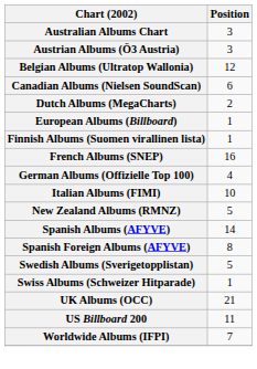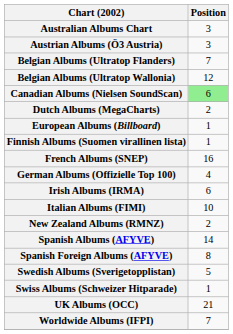 <table class="wikitable sortable plainrowheaders">
 <tr>
 <th scope="col">Chart (2002)</th>
 <th scope="col">Position</th>
 </tr>
 <tr>
 <th scope="row">Australian Albums Chart</th>
 <td style="text-align:center;">3</td>
 </tr>
 <tr>
 <th scope="row">Austrian Albums (Ö3 Austria)</th>
 <td style="text-align:center;">3</td>
 </tr>
 <tr>
+<th scope="row">Belgian Albums (Ultratop Flanders)</th>
+<td style="text-align:center;">7</td>
+</tr>
+<tr>
 <th scope="row">Belgian Albums (Ultratop Wallonia)</th>
 <td style="text-align:center;">12</td>
 </tr>
 <tr>
 <th scope="row">Canadian Albums (Nielsen SoundScan)</th>
-<td style="text-align:center;">6</td>
+<td style="background: lightgreen; text-align:center;">6</td>
 </tr>
 <tr>
 <th scope="row">Dutch Albums (MegaCharts)</th>
 <td style="text-align:center;">2</td>
 </tr>
 <tr>
 <th scope="row">European Albums (<em>Billboard</em>)</th>
 <td style="text-align:center;">1</td>
 </tr>
 <tr>
 <th scope="row">Finnish Albums (Suomen virallinen lista)</th>
 <td style="text-align:center;">1</td>
 </tr>
 <tr>
 <th scope="row">French Albums (SNEP)</th>
 <td style="text-align:center;">16</td>
 </tr>
 <tr>
 <th scope="row">German Albums (Offizielle Top 100)</th>
 <td style="text-align:center;">4</td>
 </tr>
 <tr>
+<th scope="row">Irish Albums (IRMA)</th>
+<td style="text-align:center;">6</td>
+</tr>
+<tr>
 <th scope="row">Italian Albums (FIMI)</th>
 <td style="text-align:center;">10</td>
 </tr>
 <tr>
 <th scope="row">New Zealand Albums (RMNZ)</th>
-<td style="text-align:center;">5</td>
+<td style="text-align:center;">2</td>
 </tr>
 <tr>
 <th scope="row">Spanish Albums (<a href='#'>AFYVE</a>)</th>
 <td style="text-align:center;">14</td>
 </tr>
 <tr>
 <th scope="row">Spanish Foreign Albums (<a href='#'>AFYVE</a>)</th>
 <td style="text-align:center;">8</td>
 </tr>
 <tr>
 <th scope="row">Swedish Albums (Sverigetopplistan)</th>
 <td style="text-align:center;">5</td>
 </tr>
 <tr>
 <th scope="row">Swiss Albums (Schweizer Hitparade)</th>
 <td style="text-align:center;">1</td>
 </tr>
 <tr>
 <th scope="row">UK Albums (OCC)</th>
 <td style="text-align:center;">21</td>
 </tr>
 <tr>
-<th scope="row">US <em>Billboard</em> 200</th>
-<td style="text-align:center;">11</td>
-</tr>
-<tr>
 <th scope="row">Worldwide Albums (IFPI)</th>
 <td style="text-align:center;">7</td>
 </tr>
 <tr>
 </tr>
 </table>
